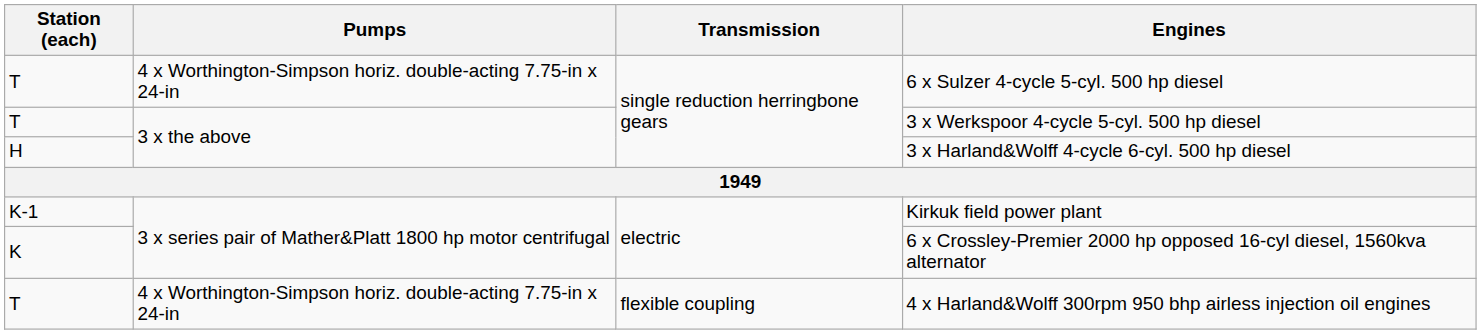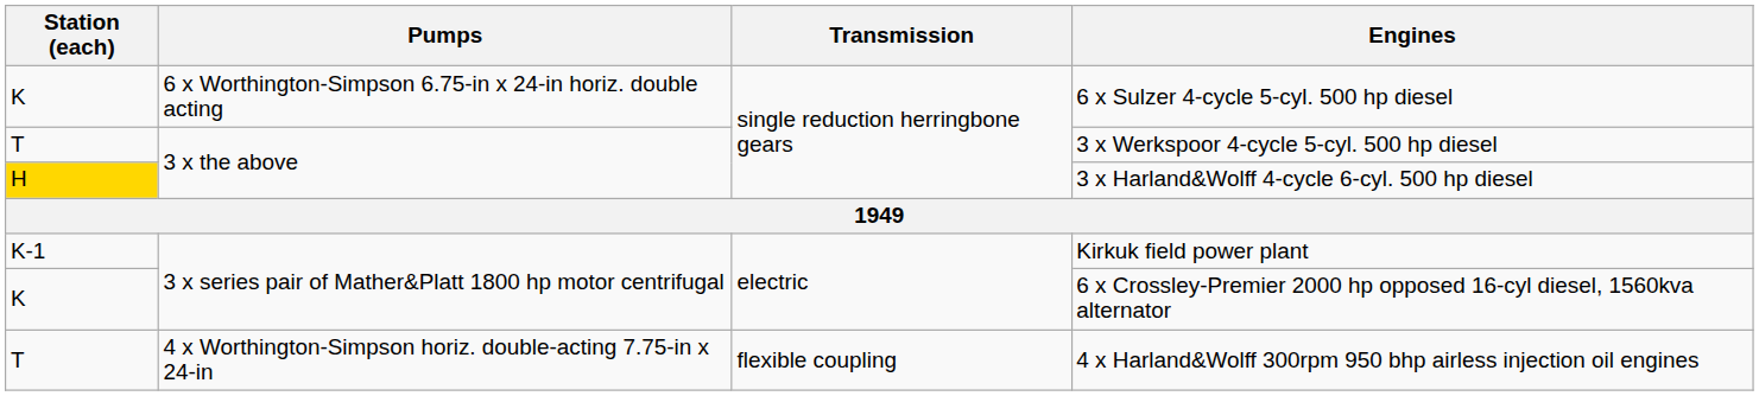 <table class=wikitable>
 <tr>
 <th>Station (each)</th>
 <th>Pumps</th>
 <th>Transmission</th>
 <th>Engines</th>
 </tr>
 <tr>
-<td>T</td>
-<td>4 x Worthington-Simpson horiz. double-acting 7.75-in x 24-in</td>
+<td>K</td>
+<td>6 x Worthington-Simpson 6.75-in x 24-in horiz. double acting</td>
 <td rowspan=3>single reduction herringbone gears</td>
 <td>6 x Sulzer 4-cycle 5-cyl. 500 hp diesel</td>
 </tr>
 <tr>
 <td>T</td>
 <td rowspan=2>3 x the above</td>
 <td>3 x Werkspoor 4-cycle 5-cyl. 500 hp diesel</td>
 </tr>
 <tr>
-<td>H</td>
+<td style="background: gold;">H</td>
 <td>3 x Harland&Wolff 4-cycle 6-cyl. 500 hp diesel</td>
 </tr>
 <tr>
 <th colspan=4>1949</th>
 </tr>
 <tr>
 <td>K-1</td>
 <td rowspan=2>3 x series pair of Mather&Platt 1800 hp motor centrifugal</td>
 <td rowspan=2>electric</td>
 <td>Kirkuk field power plant</td>
 </tr>
 <tr>
 <td>K</td>
 <td>6 x Crossley-Premier 2000 hp opposed 16-cyl diesel, 1560kva alternator</td>
 </tr>
 <tr>
 <td>T</td>
 <td>4 x Worthington-Simpson horiz. double-acting 7.75-in x 24-in</td>
 <td>flexible coupling</td>
 <td>4 x Harland&Wolff 300rpm 950 bhp airless injection oil engines</td>
 </tr>
 </table>
